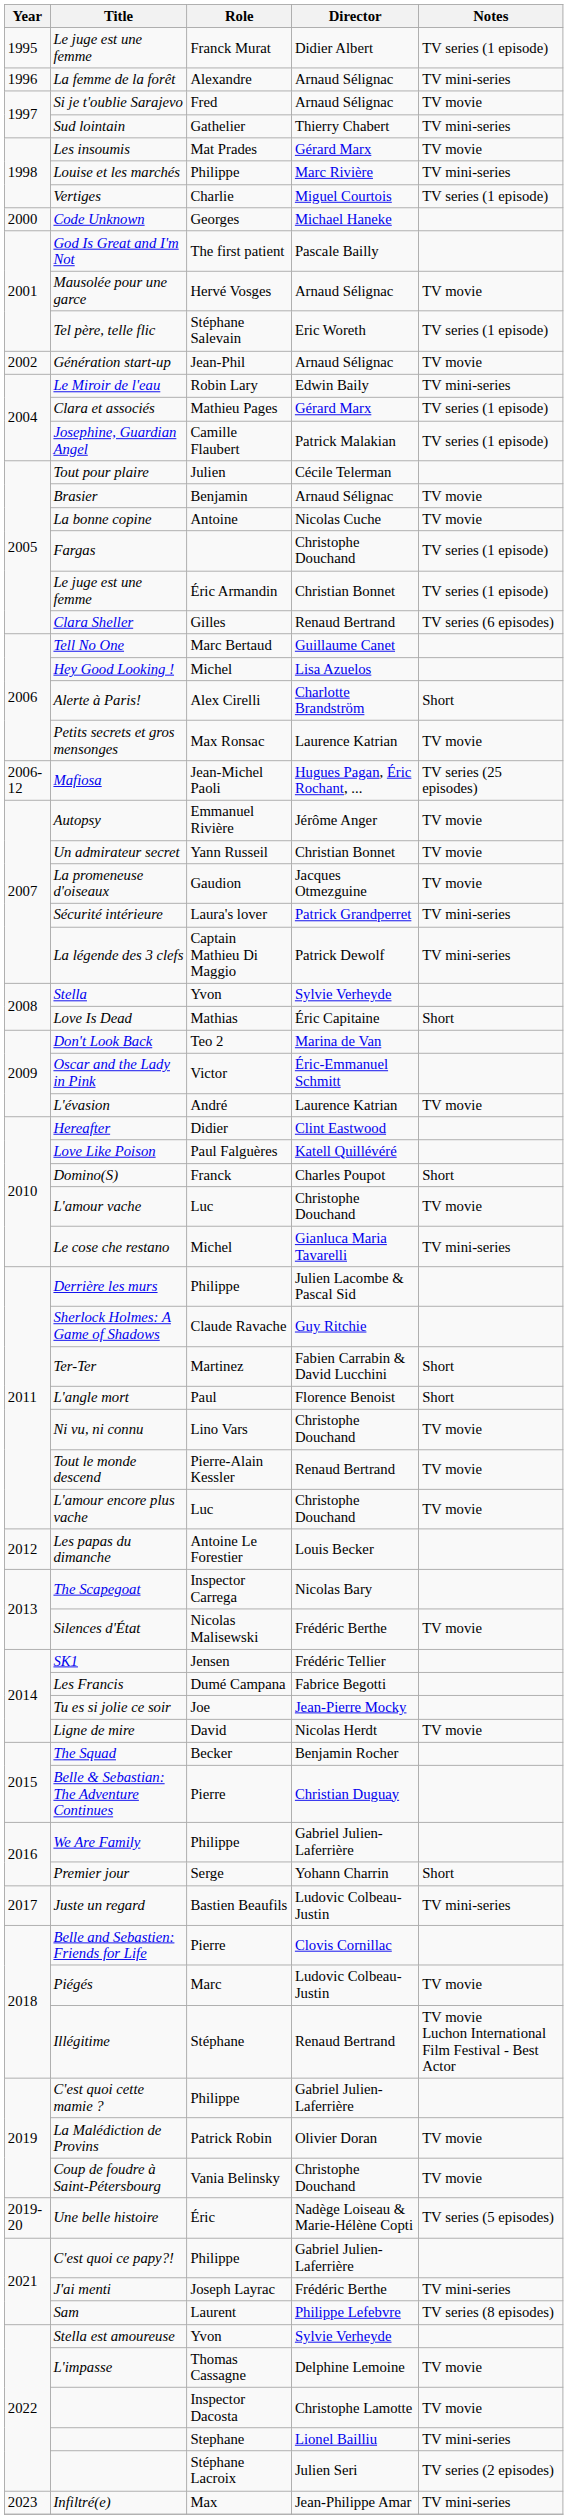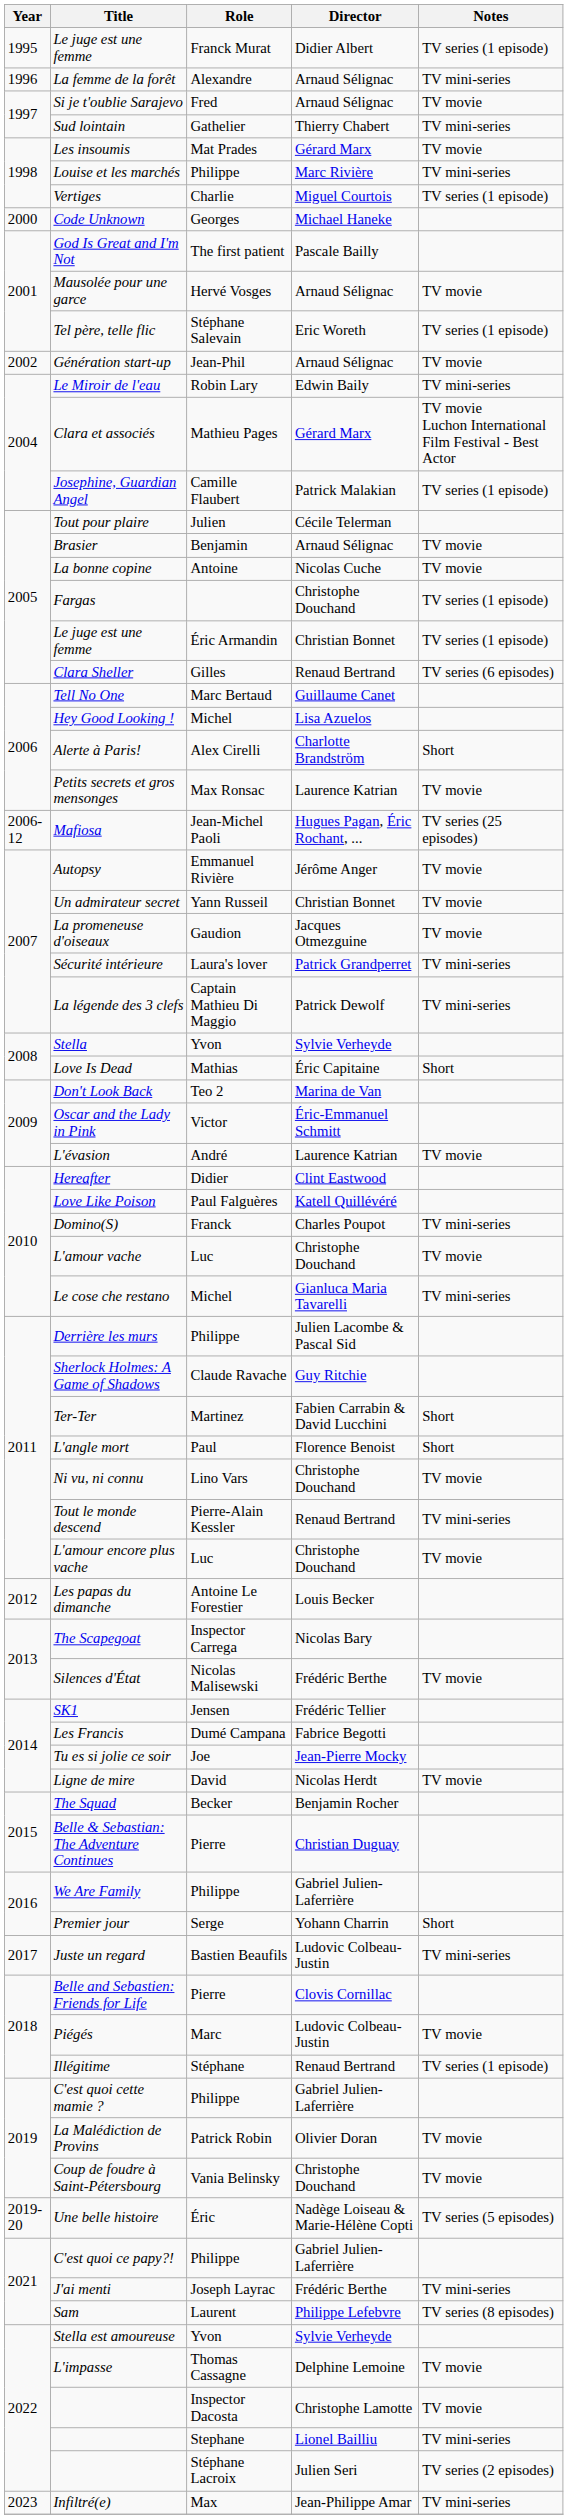 <table class="wikitable sortable">
 <tr>
 <th>Year</th>
 <th>Title</th>
 <th>Role</th>
 <th>Director</th>
 <th class="unsortable">Notes</th>
 </tr>
 <tr>
 <td>1995</td>
 <td><em>Le juge est une femme</em></td>
 <td>Franck Murat</td>
 <td>Didier Albert</td>
 <td>TV series (1 episode)</td>
 </tr>
 <tr>
 <td>1996</td>
 <td><em>La femme de la forêt</em></td>
 <td>Alexandre</td>
 <td>Arnaud Sélignac</td>
 <td>TV mini-series</td>
 </tr>
 <tr>
 <td rowspan=2>1997</td>
 <td><em>Si je t'oublie Sarajevo</em></td>
 <td>Fred</td>
 <td>Arnaud Sélignac</td>
 <td>TV movie</td>
 </tr>
 <tr>
 <td><em>Sud lointain</em></td>
 <td>Gathelier</td>
 <td>Thierry Chabert</td>
 <td>TV mini-series</td>
 </tr>
 <tr>
 <td rowspan=3>1998</td>
 <td><em>Les insoumis</em></td>
 <td>Mat Prades</td>
 <td><a href='#'>Gérard Marx</a></td>
 <td>TV movie</td>
 </tr>
 <tr>
 <td><em>Louise et les marchés</em></td>
 <td>Philippe</td>
 <td><a href='#'>Marc Rivière</a></td>
 <td>TV mini-series</td>
 </tr>
 <tr>
 <td><em>Vertiges</em></td>
 <td>Charlie</td>
 <td><a href='#'>Miguel Courtois</a></td>
 <td>TV series (1 episode)</td>
 </tr>
 <tr>
 <td>2000</td>
 <td><em><a href='#'>Code Unknown</a></em></td>
 <td>Georges</td>
 <td><a href='#'>Michael Haneke</a></td>
 <td></td>
 </tr>
 <tr>
 <td rowspan=3>2001</td>
 <td><em><a href='#'>God Is Great and I'm Not</a></em></td>
 <td>The first patient</td>
 <td>Pascale Bailly</td>
 <td></td>
 </tr>
 <tr>
 <td><em>Mausolée pour une garce</em></td>
 <td>Hervé Vosges</td>
 <td>Arnaud Sélignac</td>
 <td>TV movie</td>
 </tr>
 <tr>
 <td><em>Tel père, telle flic</em></td>
 <td>Stéphane Salevain</td>
 <td>Eric Woreth</td>
 <td>TV series (1 episode)</td>
 </tr>
 <tr>
 <td>2002</td>
 <td><em>Génération start-up</em></td>
 <td>Jean-Phil</td>
 <td>Arnaud Sélignac</td>
 <td>TV movie</td>
 </tr>
 <tr>
 <td rowspan=3>2004</td>
 <td><em><a href='#'>Le Miroir de l'eau</a></em></td>
 <td>Robin Lary</td>
 <td>Edwin Baily</td>
 <td>TV mini-series</td>
 </tr>
 <tr>
 <td><em>Clara et associés</em></td>
 <td>Mathieu Pages</td>
 <td><a href='#'>Gérard Marx</a></td>
-<td>TV series (1 episode)</td>
+<td>TV movie<br>Luchon International Film Festival - Best Actor</td>
 </tr>
 <tr>
 <td><em><a href='#'>Josephine, Guardian Angel</a></em></td>
 <td>Camille Flaubert</td>
 <td>Patrick Malakian</td>
 <td>TV series (1 episode)</td>
 </tr>
 <tr>
 <td rowspan=6>2005</td>
 <td><em>Tout pour plaire</em></td>
 <td>Julien</td>
 <td>Cécile Telerman</td>
 <td></td>
 </tr>
 <tr>
 <td><em>Brasier</em></td>
 <td>Benjamin</td>
 <td>Arnaud Sélignac</td>
 <td>TV movie</td>
 </tr>
 <tr>
 <td><em>La bonne copine</em></td>
 <td>Antoine</td>
 <td>Nicolas Cuche</td>
 <td>TV movie</td>
 </tr>
 <tr>
 <td><em>Fargas</em></td>
 <td></td>
 <td>Christophe Douchand</td>
 <td>TV series (1 episode)</td>
 </tr>
 <tr>
 <td><em>Le juge est une femme</em></td>
 <td>Éric Armandin</td>
 <td>Christian Bonnet</td>
 <td>TV series (1 episode)</td>
 </tr>
 <tr>
 <td><em><a href='#'>Clara Sheller</a></em></td>
 <td>Gilles</td>
 <td>Renaud Bertrand</td>
 <td>TV series (6 episodes)</td>
 </tr>
 <tr>
 <td rowspan=4>2006</td>
 <td><em><a href='#'>Tell No One</a></em></td>
 <td>Marc Bertaud</td>
 <td><a href='#'>Guillaume Canet</a></td>
 <td></td>
 </tr>
 <tr>
 <td><em><a href='#'>Hey Good Looking !</a></em></td>
 <td>Michel</td>
 <td><a href='#'>Lisa Azuelos</a></td>
 <td></td>
 </tr>
 <tr>
 <td><em>Alerte à Paris!</em></td>
 <td>Alex Cirelli</td>
 <td><a href='#'>Charlotte Brandström</a></td>
 <td>Short</td>
 </tr>
 <tr>
 <td><em>Petits secrets et gros mensonges</em></td>
 <td>Max Ronsac</td>
 <td>Laurence Katrian</td>
 <td>TV movie</td>
 </tr>
 <tr>
 <td>2006-12</td>
 <td><em><a href='#'>Mafiosa</a></em></td>
 <td>Jean-Michel Paoli</td>
 <td><a href='#'>Hugues Pagan</a>, <a href='#'>Éric Rochant</a>, ...</td>
 <td>TV series (25 episodes)</td>
 </tr>
 <tr>
 <td rowspan=5>2007</td>
 <td><em>Autopsy</em></td>
 <td>Emmanuel Rivière</td>
 <td>Jérôme Anger</td>
 <td>TV movie</td>
 </tr>
 <tr>
 <td><em>Un admirateur secret</em></td>
 <td>Yann Russeil</td>
 <td>Christian Bonnet</td>
 <td>TV movie</td>
 </tr>
 <tr>
 <td><em>La promeneuse d'oiseaux</em></td>
 <td>Gaudion</td>
 <td>Jacques Otmezguine</td>
 <td>TV movie</td>
 </tr>
 <tr>
 <td><em>Sécurité intérieure</em></td>
 <td>Laura's lover</td>
 <td><a href='#'>Patrick Grandperret</a></td>
 <td>TV mini-series</td>
 </tr>
 <tr>
 <td><em>La légende des 3 clefs</em></td>
 <td>Captain Mathieu Di Maggio</td>
 <td>Patrick Dewolf</td>
 <td>TV mini-series</td>
 </tr>
 <tr>
 <td rowspan=2>2008</td>
 <td><em><a href='#'>Stella</a></em></td>
 <td>Yvon</td>
 <td><a href='#'>Sylvie Verheyde</a></td>
 <td></td>
 </tr>
 <tr>
 <td><em>Love Is Dead</em></td>
 <td>Mathias</td>
 <td>Éric Capitaine</td>
 <td>Short</td>
 </tr>
 <tr>
 <td rowspan=3>2009</td>
 <td><em><a href='#'>Don't Look Back</a></em></td>
 <td>Teo 2</td>
 <td><a href='#'>Marina de Van</a></td>
 <td></td>
 </tr>
 <tr>
 <td><em><a href='#'>Oscar and the Lady in Pink</a></em></td>
 <td>Victor</td>
 <td><a href='#'>Éric-Emmanuel Schmitt</a></td>
 <td></td>
 </tr>
 <tr>
 <td><em>L'évasion</em></td>
 <td>André</td>
 <td>Laurence Katrian</td>
 <td>TV movie</td>
 </tr>
 <tr>
 <td rowspan=5>2010</td>
 <td><em><a href='#'>Hereafter</a></em></td>
 <td>Didier</td>
 <td><a href='#'>Clint Eastwood</a></td>
 <td></td>
 </tr>
 <tr>
 <td><em><a href='#'>Love Like Poison</a></em></td>
 <td>Paul Falguères</td>
 <td><a href='#'>Katell Quillévéré</a></td>
 <td></td>
 </tr>
 <tr>
 <td><em>Domino(S)</em></td>
 <td>Franck</td>
 <td>Charles Poupot</td>
-<td>Short</td>
+<td>TV mini-series</td>
 </tr>
 <tr>
 <td><em>L'amour vache</em></td>
 <td>Luc</td>
 <td>Christophe Douchand</td>
 <td>TV movie</td>
 </tr>
 <tr>
 <td><em>Le cose che restano</em></td>
 <td>Michel</td>
 <td><a href='#'>Gianluca Maria Tavarelli</a></td>
 <td>TV mini-series</td>
 </tr>
 <tr>
 <td rowspan=7>2011</td>
 <td><em><a href='#'>Derrière les murs</a></em></td>
 <td>Philippe</td>
 <td>Julien Lacombe & Pascal Sid</td>
 <td></td>
 </tr>
 <tr>
 <td><em><a href='#'>Sherlock Holmes: A Game of Shadows</a></em></td>
 <td>Claude Ravache</td>
 <td><a href='#'>Guy Ritchie</a></td>
 <td></td>
 </tr>
 <tr>
 <td><em>Ter-Ter</em></td>
 <td>Martinez</td>
 <td>Fabien Carrabin & David Lucchini</td>
 <td>Short</td>
 </tr>
 <tr>
 <td><em>L'angle mort</em></td>
 <td>Paul</td>
 <td>Florence Benoist</td>
 <td>Short</td>
 </tr>
 <tr>
 <td><em>Ni vu, ni connu</em></td>
 <td>Lino Vars</td>
 <td>Christophe Douchand</td>
 <td>TV movie</td>
 </tr>
 <tr>
 <td><em>Tout le monde descend</em></td>
 <td>Pierre-Alain Kessler</td>
 <td>Renaud Bertrand</td>
-<td>TV movie</td>
+<td>TV mini-series</td>
 </tr>
 <tr>
 <td><em>L'amour encore plus vache</em></td>
 <td>Luc</td>
 <td>Christophe Douchand</td>
 <td>TV movie</td>
 </tr>
 <tr>
 <td>2012</td>
 <td><em>Les papas du dimanche</em></td>
 <td>Antoine Le Forestier</td>
 <td>Louis Becker</td>
 <td></td>
 </tr>
 <tr>
 <td rowspan=2>2013</td>
 <td><em><a href='#'>The Scapegoat</a></em></td>
 <td>Inspector Carrega</td>
 <td>Nicolas Bary</td>
 <td></td>
 </tr>
 <tr>
 <td><em>Silences d'État</em></td>
 <td>Nicolas Malisewski</td>
 <td>Frédéric Berthe</td>
 <td>TV movie</td>
 </tr>
 <tr>
 <td rowspan=4>2014</td>
 <td><em><a href='#'>SK1</a></em></td>
 <td>Jensen</td>
 <td>Frédéric Tellier</td>
 <td></td>
 </tr>
 <tr>
 <td><em>Les Francis</em></td>
 <td>Dumé Campana</td>
 <td>Fabrice Begotti</td>
 <td></td>
 </tr>
 <tr>
 <td><em>Tu es si jolie ce soir</em></td>
 <td>Joe</td>
 <td><a href='#'>Jean-Pierre Mocky</a></td>
 <td></td>
 </tr>
 <tr>
 <td><em>Ligne de mire</em></td>
 <td>David</td>
 <td>Nicolas Herdt</td>
 <td>TV movie</td>
 </tr>
 <tr>
 <td rowspan=2>2015</td>
 <td><em><a href='#'>The Squad</a></em></td>
 <td>Becker</td>
 <td>Benjamin Rocher</td>
 <td></td>
 </tr>
 <tr>
 <td><em><a href='#'>Belle & Sebastian: The Adventure Continues</a></em></td>
 <td>Pierre</td>
 <td><a href='#'>Christian Duguay</a></td>
 <td></td>
 </tr>
 <tr>
 <td rowspan=2>2016</td>
 <td><em><a href='#'>We Are Family</a></em></td>
 <td>Philippe</td>
 <td>Gabriel Julien-Laferrière</td>
 <td></td>
 </tr>
 <tr>
 <td><em>Premier jour</em></td>
 <td>Serge</td>
 <td>Yohann Charrin</td>
 <td>Short</td>
 </tr>
 <tr>
 <td>2017</td>
 <td><em>Juste un regard</em></td>
 <td>Bastien Beaufils</td>
 <td>Ludovic Colbeau-Justin</td>
 <td>TV mini-series</td>
 </tr>
 <tr>
 <td rowspan=3>2018</td>
 <td><em><a href='#'>Belle and Sebastien: Friends for Life</a></em></td>
 <td>Pierre</td>
 <td><a href='#'>Clovis Cornillac</a></td>
 <td></td>
 </tr>
 <tr>
 <td><em>Piégés</em></td>
 <td>Marc</td>
 <td>Ludovic Colbeau-Justin</td>
 <td>TV movie</td>
 </tr>
 <tr>
 <td><em>Illégitime</em></td>
 <td>Stéphane</td>
 <td>Renaud Bertrand</td>
-<td>TV movie<br>Luchon International Film Festival - Best Actor</td>
+<td>TV series (1 episode)</td>
 </tr>
 <tr>
 <td rowspan=3>2019</td>
 <td><em>C'est quoi cette mamie ?</em></td>
 <td>Philippe</td>
 <td>Gabriel Julien-Laferrière</td>
 <td></td>
 </tr>
 <tr>
 <td><em>La Malédiction de Provins</em></td>
 <td>Patrick Robin</td>
 <td>Olivier Doran</td>
 <td>TV movie</td>
 </tr>
 <tr>
 <td><em>Coup de foudre à Saint-Pétersbourg</em></td>
 <td>Vania Belinsky</td>
 <td>Christophe Douchand</td>
 <td>TV movie</td>
 </tr>
 <tr>
 <td>2019-20</td>
 <td><em>Une belle histoire</em></td>
 <td>Éric</td>
 <td>Nadège Loiseau & Marie-Hélène Copti</td>
 <td>TV series (5 episodes)</td>
 </tr>
 <tr>
 <td rowspan=3>2021</td>
 <td><em>C'est quoi ce papy?!</em></td>
 <td>Philippe</td>
 <td>Gabriel Julien-Laferrière</td>
 <td></td>
 </tr>
 <tr>
 <td><em>J'ai menti</em></td>
 <td>Joseph Layrac</td>
 <td>Frédéric Berthe</td>
 <td>TV mini-series</td>
 </tr>
 <tr>
 <td><em>Sam</em></td>
 <td>Laurent</td>
 <td><a href='#'>Philippe Lefebvre</a></td>
 <td>TV series (8 episodes)</td>
 </tr>
 <tr>
 <td rowspan=5>2022</td>
 <td><em>Stella est amoureuse</em></td>
 <td>Yvon</td>
 <td><a href='#'>Sylvie Verheyde</a></td>
 <td></td>
 </tr>
 <tr>
 <td><em>L'impasse</em></td>
 <td>Thomas Cassagne</td>
 <td>Delphine Lemoine</td>
 <td>TV movie</td>
 </tr>
 <tr>
 <td><em></em></td>
 <td>Inspector Dacosta</td>
 <td>Christophe Lamotte</td>
 <td>TV movie</td>
 </tr>
 <tr>
 <td><em></em></td>
 <td>Stephane</td>
 <td><a href='#'>Lionel Bailliu</a></td>
 <td>TV mini-series</td>
 </tr>
 <tr>
 <td><em></em></td>
 <td>Stéphane Lacroix</td>
 <td>Julien Seri</td>
 <td>TV series (2 episodes)</td>
 </tr>
 <tr>
 <td>2023</td>
 <td><em>Infiltré(e)</em></td>
 <td>Max</td>
 <td>Jean-Philippe Amar</td>
 <td>TV mini-series</td>
 </tr>
 <tr>
 </tr>
 </table>
